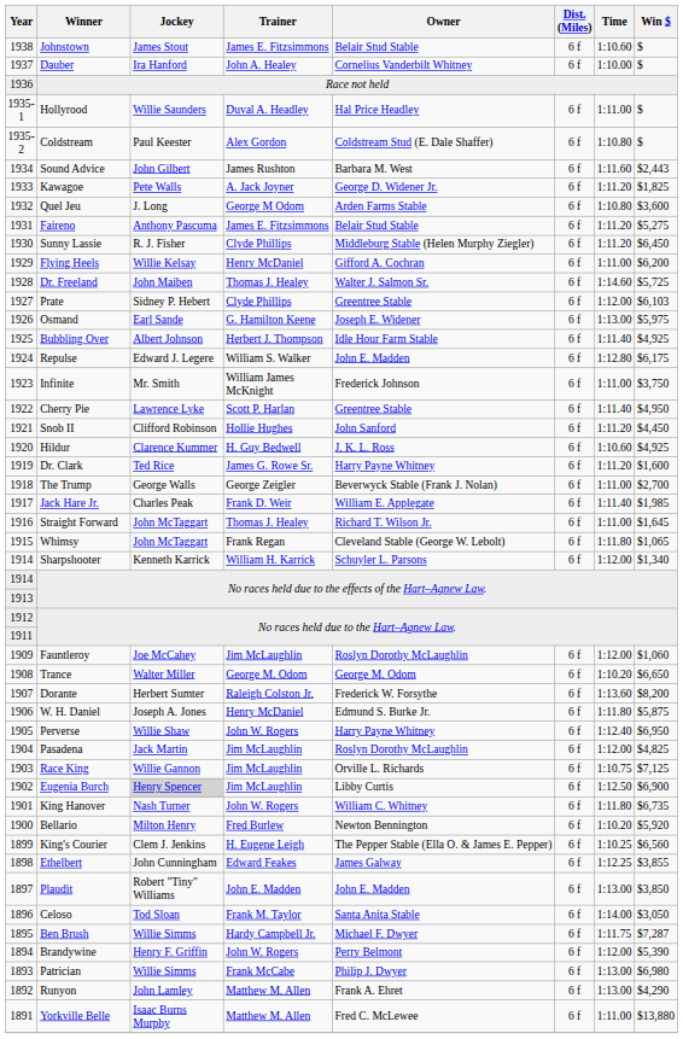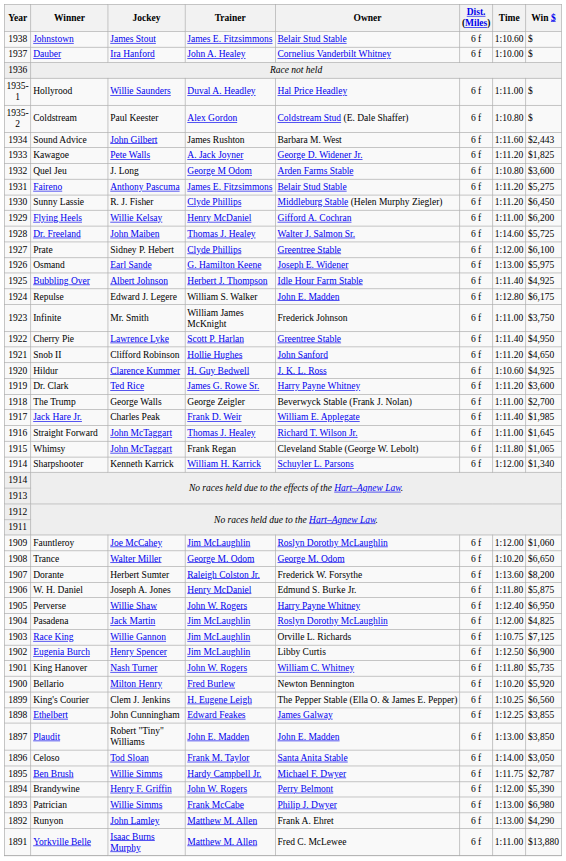 <table class="wikitable sortable" style="font-size:90%">
 <tr>
 <th style="width:30px">Year<br></th>
 <th style="width:110px">Winner<br></th>
 <th style="width:110px">Jockey<br></th>
 <th style="width:130px">Trainer<br></th>
 <th>Owner<br></th>
 <th style="width:25px"><a href='#'>Dist.</a><br> <span>(<a href='#'>Miles</a>)</span></th>
 <th style="width:25px">Time<br></th>
 <th style="width:35px">Win <a href='#'>$</a><br></th>
 </tr>
 <tr>
 <td align=center>1938</td>
 <td><a href='#'>Johnstown</a></td>
 <td><a href='#'>James Stout</a></td>
 <td><a href='#'>James E. Fitzsimmons</a></td>
 <td><a href='#'>Belair Stud Stable</a></td>
 <td align=center>6 f</td>
 <td>1:10.60</td>
 <td>$</td>
 </tr>
 <tr>
 <td align=center>1937</td>
 <td><a href='#'>Dauber</a></td>
 <td><a href='#'>Ira Hanford</a></td>
 <td><a href='#'>John A. Healey</a></td>
 <td><a href='#'>Cornelius Vanderbilt Whitney</a></td>
 <td align=center>6 f</td>
 <td>1:10.00</td>
 <td>$</td>
 </tr>
 <tr bgcolor="#eeeeee">
 <td align=center>1936</td>
 <td align=center  colspan=7><em>Race not held</em></td>
 </tr>
 <tr>
 <td align=center>1935-1</td>
 <td>Hollyrood</td>
 <td><a href='#'>Willie Saunders</a></td>
 <td><a href='#'>Duval A. Headley</a></td>
 <td><a href='#'>Hal Price Headley</a></td>
 <td align=center>6 f</td>
 <td>1:11.00</td>
 <td>$</td>
 </tr>
 <tr>
 <td align=center>1935-2</td>
 <td>Coldstream</td>
 <td>Paul Keester</td>
 <td><a href='#'>Alex Gordon</a></td>
 <td><a href='#'>Coldstream Stud</a> (E. Dale Shaffer)</td>
 <td align=center>6 f</td>
 <td>1:10.80</td>
 <td>$</td>
 </tr>
 <tr>
 <td align=center>1934</td>
 <td>Sound Advice</td>
 <td><a href='#'>John Gilbert</a></td>
 <td>James Rushton</td>
 <td>Barbara M. West</td>
 <td align=center>6 f</td>
 <td>1:11.60</td>
 <td>$2,443</td>
 </tr>
 <tr>
 <td align=center>1933</td>
 <td>Kawagoe</td>
 <td><a href='#'>Pete Walls</a></td>
 <td><a href='#'>A. Jack Joyner</a></td>
 <td><a href='#'>George D. Widener Jr.</a></td>
 <td align=center>6 f</td>
 <td>1:11.20</td>
 <td>$1,825</td>
 </tr>
 <tr>
 <td align=center>1932</td>
 <td>Quel Jeu</td>
 <td>J. Long</td>
 <td><a href='#'>George M Odom</a></td>
 <td><a href='#'>Arden Farms Stable</a></td>
 <td align=center>6 f</td>
 <td>1:10.80</td>
 <td>$3,600</td>
 </tr>
 <tr>
 <td align=center>1931</td>
 <td><a href='#'>Faireno</a></td>
 <td><a href='#'>Anthony Pascuma</a></td>
 <td><a href='#'>James E. Fitzsimmons</a></td>
 <td><a href='#'>Belair Stud Stable</a></td>
 <td align=center>6 f</td>
 <td>1:11.20</td>
 <td>$5,275</td>
 </tr>
 <tr>
 <td align=center>1930</td>
 <td>Sunny Lassie</td>
 <td>R. J. Fisher</td>
 <td><a href='#'>Clyde Phillips</a></td>
 <td><a href='#'>Middleburg Stable</a> (Helen Murphy Ziegler)</td>
 <td align=center>6 f</td>
 <td>1:11.20</td>
 <td>$6,450</td>
 </tr>
 <tr>
 <td align=center>1929</td>
 <td><a href='#'>Flying Heels</a></td>
 <td><a href='#'>Willie Kelsay</a></td>
 <td><a href='#'>Henry McDaniel</a></td>
 <td><a href='#'>Gifford A. Cochran</a></td>
 <td align=center>6 f</td>
 <td>1:11.00</td>
 <td>$6,200</td>
 </tr>
 <tr>
 <td align=center>1928</td>
 <td><a href='#'>Dr. Freeland</a></td>
 <td><a href='#'>John Maiben</a></td>
 <td><a href='#'>Thomas J. Healey</a></td>
 <td><a href='#'>Walter J. Salmon Sr.</a></td>
 <td align=center>6 f</td>
 <td>1:14.60</td>
 <td>$5,725</td>
 </tr>
 <tr>
 <td align=center>1927</td>
 <td>Prate</td>
 <td>Sidney P. Hebert</td>
 <td><a href='#'>Clyde Phillips</a></td>
 <td><a href='#'>Greentree Stable</a></td>
 <td align=center>6 f</td>
 <td>1:12.00</td>
-<td>$6,103</td>
+<td>$6,100</td>
 </tr>
 <tr>
 <td align=center>1926</td>
 <td>Osmand</td>
 <td><a href='#'>Earl Sande</a></td>
 <td><a href='#'>G. Hamilton Keene</a></td>
 <td><a href='#'>Joseph E. Widener</a></td>
 <td align=center>6 f</td>
 <td>1:13.00</td>
 <td>$5,975</td>
 </tr>
 <tr>
 <td align=center>1925</td>
 <td><a href='#'>Bubbling Over</a></td>
 <td><a href='#'>Albert Johnson</a></td>
 <td><a href='#'>Herbert J. Thompson</a></td>
 <td><a href='#'>Idle Hour Farm Stable</a></td>
 <td align=center>6 f</td>
 <td>1:11.40</td>
 <td>$4,925</td>
 </tr>
 <tr>
 <td align=center>1924</td>
 <td>Repulse</td>
 <td>Edward J. Legere</td>
 <td>William S. Walker</td>
 <td><a href='#'>John E. Madden</a></td>
 <td align=center>6 f</td>
 <td>1:12.80</td>
 <td>$6,175</td>
 </tr>
 <tr>
 <td align=center>1923</td>
 <td>Infinite</td>
 <td>Mr. Smith</td>
 <td>William James McKnight</td>
 <td>Frederick Johnson</td>
 <td align=center>6 f</td>
 <td>1:11.00</td>
 <td>$3,750</td>
 </tr>
 <tr>
 <td align=center>1922</td>
 <td>Cherry Pie</td>
 <td><a href='#'>Lawrence Lyke</a></td>
 <td><a href='#'>Scott P. Harlan</a></td>
 <td><a href='#'>Greentree Stable</a></td>
 <td align=center>6 f</td>
 <td>1:11.40</td>
 <td>$4,950</td>
 </tr>
 <tr>
 <td align=center>1921</td>
 <td>Snob II</td>
 <td>Clifford Robinson</td>
 <td><a href='#'>Hollie Hughes</a></td>
 <td><a href='#'>John Sanford</a></td>
 <td align=center>6 f</td>
 <td>1:11.20</td>
-<td>$4,450</td>
+<td>$4,650</td>
 </tr>
 <tr>
 <td align=center>1920</td>
 <td>Hildur</td>
 <td><a href='#'>Clarence Kummer</a></td>
 <td><a href='#'>H. Guy Bedwell</a></td>
 <td><a href='#'>J. K. L. Ross</a></td>
 <td align=center>6 f</td>
 <td>1:10.60</td>
 <td>$4,925</td>
 </tr>
 <tr>
 <td align=center>1919</td>
 <td>Dr. Clark</td>
 <td><a href='#'>Ted Rice</a></td>
 <td><a href='#'>James G. Rowe Sr.</a></td>
 <td><a href='#'>Harry Payne Whitney</a></td>
 <td align=center>6 f</td>
 <td>1:11.20</td>
-<td>$1,600</td>
+<td>$3,600</td>
 </tr>
 <tr>
 <td align=center>1918</td>
 <td>The Trump</td>
 <td>George Walls</td>
 <td>George Zeigler</td>
 <td>Beverwyck Stable (Frank J. Nolan)</td>
 <td align=center>6 f</td>
 <td>1:11.00</td>
 <td>$2,700</td>
 </tr>
 <tr>
 <td align=center>1917</td>
 <td><a href='#'>Jack Hare Jr.</a></td>
 <td>Charles Peak</td>
 <td><a href='#'>Frank D. Weir</a></td>
 <td><a href='#'>William E. Applegate</a></td>
 <td align=center>6 f</td>
 <td>1:11.40</td>
 <td>$1,985</td>
 </tr>
 <tr>
 <td align=center>1916</td>
 <td>Straight Forward</td>
 <td><a href='#'>John McTaggart</a></td>
 <td><a href='#'>Thomas J. Healey</a></td>
 <td><a href='#'>Richard T. Wilson Jr.</a></td>
 <td align=center>6 f</td>
 <td>1:11.00</td>
 <td>$1,645</td>
 </tr>
 <tr>
 <td align=center>1915</td>
 <td>Whimsy</td>
 <td><a href='#'>John McTaggart</a></td>
 <td>Frank Regan</td>
 <td>Cleveland Stable (George W. Lebolt)</td>
 <td align=center>6 f</td>
 <td>1:11.80</td>
 <td>$1,065</td>
 </tr>
 <tr>
 <td align=center>1914</td>
 <td>Sharpshooter</td>
 <td>Kenneth Karrick</td>
 <td><a href='#'>William H. Karrick</a></td>
 <td><a href='#'>Schuyler L. Parsons</a></td>
 <td align=center>6 f</td>
 <td>1:12.00</td>
 <td>$1,340</td>
 </tr>
 <tr style="background:#eee;">
 <td align=center>1914</td>
 <td rowspan="2" colspan="7" style="text-align:center;"><em>No races held due to the effects of the <a href='#'>Hart–Agnew Law</a>.</em></td>
 </tr>
 <tr style="background:#eee;">
 <td align=center>1913</td>
 </tr>
 <tr style="background:#eee;">
 <td align=center>1912</td>
 <td rowspan="2" colspan="7" style="text-align:center;"><em>No races held due to the <a href='#'>Hart–Agnew Law</a>.</em></td>
 </tr>
 <tr style="background:#eee;">
 <td align=center>1911</td>
 </tr>
 <tr>
 <td align=center>1909</td>
 <td>Fauntleroy</td>
 <td><a href='#'>Joe McCahey</a></td>
 <td><a href='#'>Jim McLaughlin</a></td>
 <td><a href='#'>Roslyn Dorothy McLaughlin</a></td>
 <td align=center>6 f</td>
 <td>1:12.00</td>
 <td>$1,060</td>
 </tr>
 <tr>
 <td align=center>1908</td>
 <td>Trance</td>
 <td><a href='#'>Walter Miller</a></td>
 <td><a href='#'>George M. Odom</a></td>
 <td><a href='#'>George M. Odom</a></td>
 <td align=center>6 f</td>
 <td>1:10.20</td>
 <td>$6,650</td>
 </tr>
 <tr>
 <td align=center>1907</td>
 <td>Dorante</td>
 <td>Herbert Sumter</td>
 <td><a href='#'>Raleigh Colston Jr.</a></td>
 <td>Frederick W. Forsythe</td>
 <td align=center>6 f</td>
 <td>1:13.60</td>
 <td>$8,200</td>
 </tr>
 <tr>
 <td align=center>1906</td>
 <td>W. H. Daniel</td>
 <td>Joseph A. Jones</td>
 <td><a href='#'>Henry McDaniel</a></td>
 <td>Edmund S. Burke Jr.</td>
 <td align=center>6 f</td>
 <td>1:11.80</td>
 <td>$5,875</td>
 </tr>
 <tr>
 <td align=center>1905</td>
 <td>Perverse</td>
 <td><a href='#'>Willie Shaw</a></td>
 <td><a href='#'>John W. Rogers</a></td>
 <td><a href='#'>Harry Payne Whitney</a></td>
 <td align=center>6 f</td>
 <td>1:12.40</td>
 <td>$6,950</td>
 </tr>
 <tr>
 <td align=center>1904</td>
 <td>Pasadena</td>
 <td><a href='#'>Jack Martin</a></td>
 <td><a href='#'>Jim McLaughlin</a></td>
 <td><a href='#'>Roslyn Dorothy McLaughlin</a></td>
 <td align=center>6 f</td>
 <td>1:12.00</td>
 <td>$4,825</td>
 </tr>
 <tr>
 <td align=center>1903</td>
 <td><a href='#'>Race King</a></td>
 <td><a href='#'>Willie Gannon</a></td>
 <td><a href='#'>Jim McLaughlin</a></td>
 <td>Orville L. Richards</td>
 <td align=center>6 f</td>
 <td>1:10.75</td>
 <td>$7,125</td>
 </tr>
 <tr>
 <td align=center>1902</td>
 <td><a href='#'>Eugenia Burch</a></td>
-<td style="background: lightgrey;"><a href='#'>Henry Spencer</a></td>
+<td><a href='#'>Henry Spencer</a></td>
 <td><a href='#'>Jim McLaughlin</a></td>
 <td>Libby Curtis</td>
 <td align=center>6 f</td>
 <td>1:12.50</td>
 <td>$6,900</td>
 </tr>
 <tr>
 <td align=center>1901</td>
 <td>King Hanover</td>
 <td><a href='#'>Nash Turner</a></td>
 <td><a href='#'>John W. Rogers</a></td>
 <td><a href='#'>William C. Whitney</a></td>
 <td align=center>6 f</td>
 <td>1:11.80</td>
-<td>$6,735</td>
+<td>$5,735</td>
 </tr>
 <tr>
 <td align=center>1900</td>
 <td>Bellario</td>
 <td><a href='#'>Milton Henry</a></td>
 <td><a href='#'>Fred Burlew</a></td>
 <td>Newton Bennington</td>
 <td align=center>6 f</td>
 <td>1:10.20</td>
 <td>$5,920</td>
 </tr>
 <tr>
 <td align=center>1899</td>
 <td>King's Courier</td>
 <td>Clem J. Jenkins</td>
 <td><a href='#'>H. Eugene Leigh</a></td>
 <td>The Pepper Stable (Ella O. & James E. Pepper)</td>
 <td align=center>6 f</td>
 <td>1:10.25</td>
 <td>$6,560</td>
 </tr>
 <tr>
 <td align=center>1898</td>
 <td><a href='#'>Ethelbert</a></td>
 <td>John Cunningham</td>
 <td><a href='#'>Edward Feakes</a></td>
 <td><a href='#'>James Galway</a></td>
 <td align=center>6 f</td>
 <td>1:12.25</td>
 <td>$3,855</td>
 </tr>
 <tr>
 <td align=center>1897</td>
 <td><a href='#'>Plaudit</a></td>
 <td>Robert "Tiny" Williams</td>
 <td><a href='#'>John E. Madden</a></td>
 <td><a href='#'>John E. Madden</a></td>
 <td align=center>6 f</td>
 <td>1:13.00</td>
 <td>$3,850</td>
 </tr>
 <tr>
 <td align=center>1896</td>
 <td>Celoso</td>
 <td><a href='#'>Tod Sloan</a></td>
 <td><a href='#'>Frank M. Taylor</a></td>
 <td><a href='#'>Santa Anita Stable</a></td>
 <td align=center>6 f</td>
 <td>1:14.00</td>
 <td>$3,050</td>
 </tr>
 <tr>
 <td align=center>1895</td>
 <td><a href='#'>Ben Brush</a></td>
 <td><a href='#'>Willie Simms</a></td>
 <td><a href='#'>Hardy Campbell Jr.</a></td>
 <td><a href='#'>Michael F. Dwyer</a></td>
 <td align=center>6 f</td>
 <td>1:11.75</td>
-<td>$7,287</td>
+<td>$2,787</td>
 </tr>
 <tr>
 <td align=center>1894</td>
 <td>Brandywine</td>
 <td><a href='#'>Henry F. Griffin</a></td>
 <td><a href='#'>John W. Rogers</a></td>
 <td><a href='#'>Perry Belmont</a></td>
 <td align=center>6 f</td>
 <td>1:12.00</td>
 <td>$5,390</td>
 </tr>
 <tr>
 <td align=center>1893</td>
 <td>Patrician</td>
 <td><a href='#'>Willie Simms</a></td>
 <td><a href='#'>Frank McCabe</a></td>
 <td><a href='#'>Philip J. Dwyer</a></td>
 <td align=center>6 f</td>
 <td>1:13.00</td>
 <td>$6,980</td>
 </tr>
 <tr>
 <td align=center>1892</td>
 <td>Runyon</td>
 <td><a href='#'>John Lamley</a></td>
 <td><a href='#'>Matthew M. Allen</a></td>
 <td>Frank A. Ehret</td>
 <td align=center>6 f</td>
 <td>1:13.00</td>
 <td>$4,290</td>
 </tr>
 <tr>
 <td align=center>1891</td>
 <td><a href='#'>Yorkville Belle</a></td>
 <td><a href='#'>Isaac Burns Murphy</a></td>
 <td><a href='#'>Matthew M. Allen</a></td>
 <td>Fred C. McLewee</td>
 <td align=center>6 f</td>
 <td>1:11.00</td>
 <td>$13,880</td>
 </tr>
 <tr>
 </tr>
 </table>
